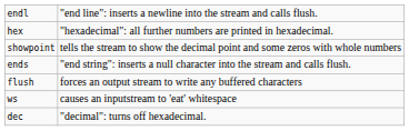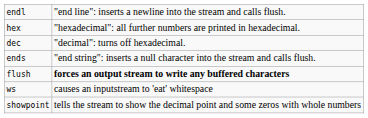 <table class=wikitable>
 <tr>
 <td><code>endl</code></td>
 <td>"end line": inserts a newline into the stream and calls flush.</td>
 </tr>
 <tr>
 <td><code>hex</code></td>
 <td>"hexadecimal": all further numbers are printed in hexadecimal.</td>
 </tr>
 <tr>
-<td><code>showpoint</code></td>
-<td>tells the stream to show the decimal point and some zeros with whole numbers</td>
+<td><code>dec</code></td>
+<td>"decimal": turns off hexadecimal.</td>
 </tr>
 <tr>
 <td><code>ends</code></td>
 <td>"end string": inserts a null character into the stream and calls flush.</td>
 </tr>
 <tr>
 <td><code>flush</code></td>
-<td>forces an output stream to write any buffered characters</td>
+<td><strong>forces an output stream to write any buffered characters</strong></td>
 </tr>
 <tr>
 <td><code>ws</code></td>
 <td>causes an inputstream to 'eat' whitespace</td>
 </tr>
 <tr>
-<td><code>dec</code></td>
-<td>"decimal": turns off hexadecimal.</td>
+<td><code>showpoint</code></td>
+<td>tells the stream to show the decimal point and some zeros with whole numbers</td>
 </tr>
 </table>
